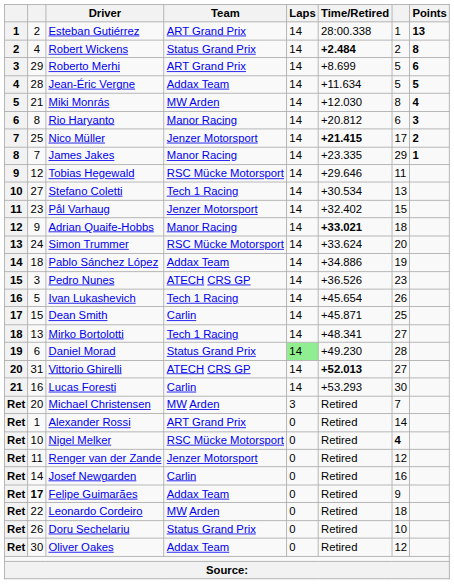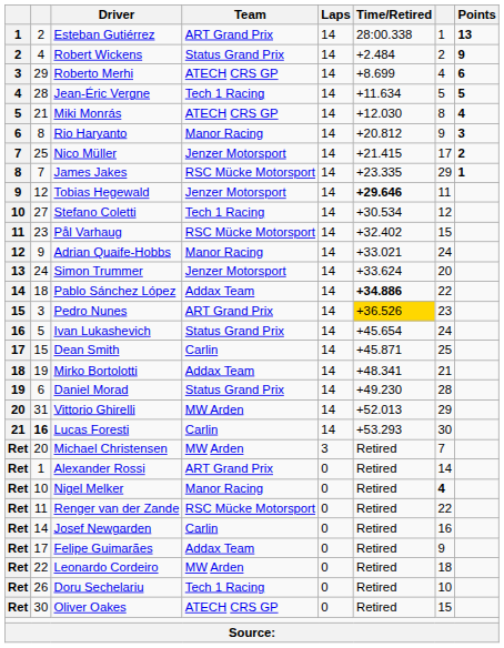 <table class="wikitable" style="font-size:85%">
 <tr>
 <th></th>
 <th></th>
 <th>Driver</th>
 <th>Team</th>
 <th>Laps</th>
 <th>Time/Retired</th>
 <th></th>
 <th>Points</th>
 </tr>
 <tr>
 <th>1</th>
 <td align="center">2</td>
 <td> <a href='#'>Esteban Gutiérrez</a></td>
 <td><a href='#'>ART Grand Prix</a></td>
 <td>14</td>
 <td>28:00.338</td>
 <td>1</td>
 <td><strong>13 </strong></td>
 </tr>
 <tr>
 <th>2</th>
 <td align="center">4</td>
 <td> <a href='#'>Robert Wickens</a></td>
 <td><a href='#'>Status Grand Prix</a></td>
 <td>14</td>
-<td><strong>+2.484</strong></td>
+<td>+2.484</td>
 <td>2</td>
-<td><strong>8</strong></td>
+<td><strong>9</strong></td>
 </tr>
 <tr>
 <th>3</th>
 <td align="center">29</td>
 <td> <a href='#'>Roberto Merhi</a></td>
-<td><a href='#'>ART Grand Prix</a></td>
+<td><a href='#'>ATECH</a> <a href='#'>CRS GP</a></td>
 <td>14</td>
 <td>+8.699</td>
-<td>5</td>
+<td>4</td>
 <td><strong>6</strong></td>
 </tr>
 <tr>
 <th>4</th>
 <td align="center">28</td>
 <td> <a href='#'>Jean-Éric Vergne</a></td>
-<td><a href='#'>Addax Team</a></td>
+<td><a href='#'>Tech 1 Racing</a></td>
 <td>14</td>
 <td>+11.634</td>
 <td>5</td>
 <td><strong>5</strong></td>
 </tr>
 <tr>
 <th>5</th>
 <td align="center">21</td>
 <td> <a href='#'>Miki Monrás</a></td>
-<td><a href='#'>MW Arden</a></td>
+<td><a href='#'>ATECH</a> <a href='#'>CRS GP</a></td>
 <td>14</td>
 <td>+12.030</td>
 <td>8</td>
 <td><strong>4</strong></td>
 </tr>
 <tr>
 <th>6</th>
 <td align="center">8</td>
 <td> <a href='#'>Rio Haryanto</a></td>
 <td><a href='#'>Manor Racing</a></td>
 <td>14</td>
 <td>+20.812</td>
-<td>6</td>
+<td>9</td>
 <td><strong>3</strong></td>
 </tr>
 <tr>
 <th>7</th>
 <td align="center">25</td>
 <td> <a href='#'>Nico Müller</a></td>
 <td><a href='#'>Jenzer Motorsport</a></td>
 <td>14</td>
-<td><strong>+21.415</strong></td>
+<td>+21.415</td>
 <td>17</td>
 <td><strong>2</strong></td>
 </tr>
 <tr>
 <th>8</th>
 <td align="center">7</td>
 <td> <a href='#'>James Jakes</a></td>
-<td><a href='#'>Manor Racing</a></td>
+<td><a href='#'>RSC Mücke Motorsport</a></td>
 <td>14</td>
 <td>+23.335</td>
 <td>29</td>
 <td><strong>1</strong></td>
 </tr>
 <tr>
 <th>9</th>
 <td align="center">12</td>
 <td> <a href='#'>Tobias Hegewald</a></td>
-<td><a href='#'>RSC Mücke Motorsport</a></td>
+<td><a href='#'>Jenzer Motorsport</a></td>
 <td>14</td>
-<td>+29.646</td>
+<td><strong>+29.646</strong></td>
 <td>11</td>
 <td></td>
 </tr>
 <tr>
 <th>10</th>
 <td align="center">27</td>
 <td> <a href='#'>Stefano Coletti</a></td>
 <td><a href='#'>Tech 1 Racing</a></td>
 <td>14</td>
 <td>+30.534</td>
-<td>13</td>
+<td>12</td>
 <td></td>
 </tr>
 <tr>
 <th>11</th>
 <td align="center">23</td>
 <td> <a href='#'>Pål Varhaug</a></td>
-<td><a href='#'>Jenzer Motorsport</a></td>
+<td><a href='#'>RSC Mücke Motorsport</a></td>
 <td>14</td>
 <td>+32.402</td>
 <td>15</td>
 <td></td>
 </tr>
 <tr>
 <th>12</th>
 <td align="center">9</td>
 <td> <a href='#'>Adrian Quaife-Hobbs</a></td>
 <td><a href='#'>Manor Racing</a></td>
 <td>14</td>
-<td><strong>+33.021</strong></td>
-<td>18</td>
+<td>+33.021</td>
+<td>24</td>
 <td></td>
 </tr>
 <tr>
 <th>13</th>
 <td align="center">24</td>
 <td> <a href='#'>Simon Trummer</a></td>
-<td><a href='#'>RSC Mücke Motorsport</a></td>
+<td><a href='#'>Jenzer Motorsport</a></td>
 <td>14</td>
 <td>+33.624</td>
 <td>20</td>
 <td></td>
 </tr>
 <tr>
 <th>14</th>
 <td align="center">18</td>
 <td> <a href='#'>Pablo Sánchez López</a></td>
 <td><a href='#'>Addax Team</a></td>
 <td>14</td>
-<td>+34.886</td>
-<td>19</td>
+<td><strong>+34.886</strong></td>
+<td>22</td>
 <td></td>
 </tr>
 <tr>
 <th>15</th>
 <td align="center">3</td>
 <td> <a href='#'>Pedro Nunes</a></td>
-<td><a href='#'>ATECH</a> <a href='#'>CRS GP</a></td>
+<td><a href='#'>ART Grand Prix</a></td>
 <td>14</td>
-<td>+36.526</td>
+<td style="background: gold;">+36.526</td>
 <td>23</td>
 <td></td>
 </tr>
 <tr>
 <th>16</th>
 <td align="center">5</td>
 <td> <a href='#'>Ivan Lukashevich</a></td>
-<td><a href='#'>Tech 1 Racing</a></td>
+<td><a href='#'>Status Grand Prix</a></td>
 <td>14</td>
 <td>+45.654</td>
-<td>26</td>
+<td>24</td>
 <td></td>
 </tr>
 <tr>
 <th>17</th>
 <td align="center">15</td>
 <td> <a href='#'>Dean Smith</a></td>
 <td><a href='#'>Carlin</a></td>
 <td>14</td>
 <td>+45.871</td>
 <td>25</td>
 <td></td>
 </tr>
 <tr>
 <th>18</th>
-<td align="center">13</td>
+<td align="center">19</td>
 <td> <a href='#'>Mirko Bortolotti</a></td>
-<td><a href='#'>Tech 1 Racing</a></td>
+<td><a href='#'>Addax Team</a></td>
 <td>14</td>
 <td>+48.341</td>
-<td>27</td>
+<td>21</td>
 <td></td>
 </tr>
 <tr>
 <th>19</th>
 <td align="center">6</td>
 <td> <a href='#'>Daniel Morad</a></td>
 <td><a href='#'>Status Grand Prix</a></td>
-<td style="background: lightgreen;">14</td>
+<td>14</td>
 <td>+49.230</td>
 <td>28</td>
 <td></td>
 </tr>
 <tr>
 <th>20</th>
 <td align="center">31</td>
 <td> <a href='#'>Vittorio Ghirelli</a></td>
-<td><a href='#'>ATECH</a> <a href='#'>CRS GP</a></td>
+<td><a href='#'>MW Arden</a></td>
 <td>14</td>
-<td><strong>+52.013</strong></td>
-<td>27</td>
+<td>+52.013</td>
+<td>29</td>
 <td></td>
 </tr>
 <tr>
 <th>21</th>
-<td align="center">16</td>
+<td align="center"><strong>16</strong></td>
 <td> <a href='#'>Lucas Foresti</a></td>
 <td><a href='#'>Carlin</a></td>
 <td>14</td>
 <td>+53.293</td>
 <td>30</td>
 <td></td>
 </tr>
 <tr>
 <th>Ret</th>
 <td align="center">20</td>
 <td> <a href='#'>Michael Christensen</a></td>
 <td><a href='#'>MW</a> <a href='#'>Arden</a></td>
 <td>3</td>
 <td>Retired</td>
 <td>7</td>
 <td></td>
 </tr>
 <tr>
 <th>Ret</th>
 <td align="center">1</td>
 <td> <a href='#'>Alexander Rossi</a></td>
 <td><a href='#'>ART Grand Prix</a></td>
 <td>0</td>
 <td>Retired</td>
 <td>14</td>
 <td></td>
 </tr>
 <tr>
 <th>Ret</th>
 <td align="center">10</td>
 <td> <a href='#'>Nigel Melker</a></td>
-<td><a href='#'>RSC Mücke Motorsport</a></td>
+<td><a href='#'>Manor Racing</a></td>
 <td>0</td>
 <td>Retired</td>
 <td><strong>4</strong></td>
 <td></td>
 </tr>
 <tr>
 <th>Ret</th>
 <td align="center">11</td>
 <td> <a href='#'>Renger van der Zande</a></td>
-<td><a href='#'>Jenzer Motorsport</a></td>
+<td><a href='#'>RSC Mücke Motorsport</a></td>
 <td>0</td>
 <td>Retired</td>
-<td>12</td>
+<td>22</td>
 <td></td>
 </tr>
 <tr>
 <th>Ret</th>
 <td align="center">14</td>
 <td> <a href='#'>Josef Newgarden</a></td>
 <td><a href='#'>Carlin</a></td>
 <td>0</td>
 <td>Retired</td>
 <td>16</td>
 <td></td>
 </tr>
 <tr>
 <th>Ret</th>
-<td align="center"><strong>17</strong></td>
+<td align="center">17</td>
 <td> <a href='#'>Felipe Guimarães</a></td>
 <td><a href='#'>Addax Team</a></td>
 <td>0</td>
 <td>Retired</td>
 <td>9</td>
 <td></td>
 </tr>
 <tr>
 <th>Ret</th>
 <td align="center">22</td>
 <td> <a href='#'>Leonardo Cordeiro</a></td>
 <td><a href='#'>MW</a> <a href='#'>Arden</a></td>
 <td>0</td>
 <td>Retired</td>
 <td>18</td>
 <td></td>
 </tr>
 <tr>
 <th>Ret</th>
 <td align="center">26</td>
 <td> <a href='#'>Doru Sechelariu</a></td>
-<td><a href='#'>Status Grand Prix</a></td>
+<td><a href='#'>Tech 1 Racing</a></td>
 <td>0</td>
 <td>Retired</td>
 <td>10</td>
 <td></td>
 </tr>
 <tr>
 <th>Ret</th>
 <td align="center">30</td>
 <td> <a href='#'>Oliver Oakes</a></td>
-<td><a href='#'>Addax Team</a></td>
+<td><a href='#'>ATECH</a> <a href='#'>CRS GP</a></td>
 <td>0</td>
 <td>Retired</td>
-<td>12</td>
+<td>15</td>
 <td></td>
 </tr>
 <tr>
 <td colspan=8></td>
 </tr>
 <tr>
 <th colspan=8>Source:</th>
 </tr>
 </table>
